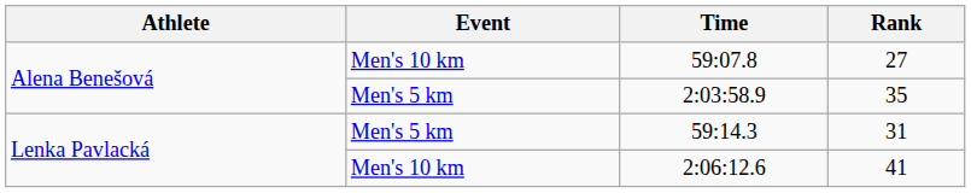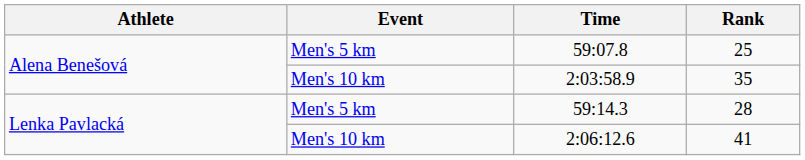 <table class="wikitable" style="text-align:center; font-size:90%; width:50%;">
 <tr>
 <th>Athlete</th>
 <th>Event</th>
 <th>Time</th>
 <th>Rank</th>
 </tr>
 <tr>
 <td align=left rowspan=2><a href='#'>Alena Benešová</a></td>
-<td align=left><a href='#'>Men's 10 km</a></td>
+<td align=left><a href='#'>Men's 5 km</a></td>
 <td>59:07.8</td>
-<td>27</td>
+<td>25</td>
 </tr>
 <tr>
-<td align=left><a href='#'>Men's 5 km</a></td>
+<td align=left><a href='#'>Men's 10 km</a></td>
 <td>2:03:58.9</td>
 <td>35</td>
 </tr>
 <tr>
 <td align=left rowspan=2><a href='#'>Lenka Pavlacká</a></td>
 <td align=left><a href='#'>Men's 5 km</a></td>
 <td>59:14.3</td>
-<td>31</td>
+<td>28</td>
 </tr>
 <tr>
 <td align=left><a href='#'>Men's 10 km</a></td>
 <td>2:06:12.6</td>
 <td>41</td>
 </tr>
 </table>
